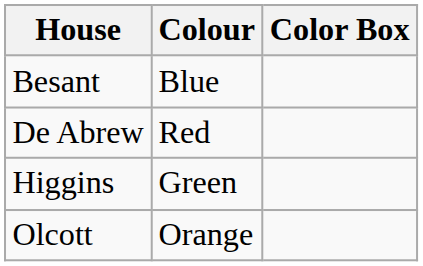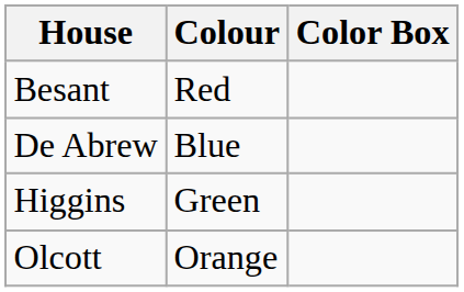 <table class="wikitable">
 <tr>
 <th>House</th>
 <th>Colour</th>
 <th>Color Box</th>
 </tr>
 <tr>
 <td>Besant</td>
-<td>Blue</td>
+<td>Red</td>
 <td></td>
 </tr>
 <tr>
 <td>De Abrew</td>
-<td>Red</td>
+<td>Blue</td>
 <td></td>
 </tr>
 <tr>
 <td>Higgins</td>
 <td>Green</td>
 <td></td>
 </tr>
 <tr>
 <td>Olcott</td>
 <td>Orange</td>
 <td></td>
 </tr>
 </table>
